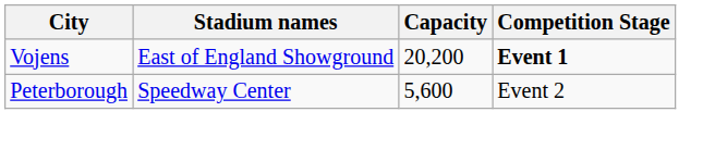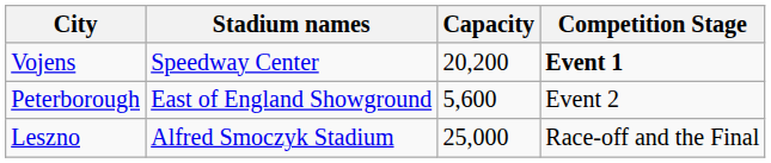 <table class="wikitable">
 <tr>
 <th>City</th>
 <th>Stadium names</th>
 <th>Capacity</th>
 <th>Competition Stage</th>
 </tr>
 <tr>
 <td><a href='#'>Vojens</a></td>
-<td><a href='#'>East of England Showground</a></td>
+<td><a href='#'>Speedway Center</a></td>
 <td>20,200</td>
 <td><strong>Event 1</strong></td>
 </tr>
 <tr>
 <td><a href='#'>Peterborough</a></td>
-<td><a href='#'>Speedway Center</a></td>
+<td><a href='#'>East of England Showground</a></td>
 <td>5,600</td>
 <td>Event 2</td>
 </tr>
+<tr>
+<td><a href='#'>Leszno</a></td>
+<td><a href='#'>Alfred Smoczyk Stadium</a></td>
+<td>25,000</td>
+<td>Race-off and the Final</td>
+</tr>
 </table>
